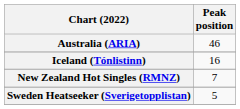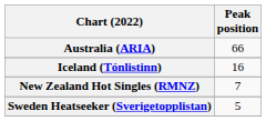 <table class="wikitable sortable plainrowheaders" style="text-align:center">
 <tr>
 <th scope="col">Chart (2022)</th>
 <th scope="col">Peak<br>position</th>
 </tr>
 <tr>
 <th scope="row">Australia (<a href='#'>ARIA</a>)</th>
-<td>46</td>
+<td>66</td>
 </tr>
 <tr>
 </tr>
 <tr>
 </tr>
 <tr>
 <th scope="row">Iceland (<a href='#'>Tónlistinn</a>)</th>
 <td>16</td>
 </tr>
 <tr>
 </tr>
 <tr>
 <th scope="row">New Zealand Hot Singles (<a href='#'>RMNZ</a>)</th>
 <td>7</td>
 </tr>
 <tr>
 </tr>
 <tr>
 </tr>
 <tr>
 <th scope="row">Sweden Heatseeker (<a href='#'>Sverigetopplistan</a>)</th>
 <td>5</td>
 </tr>
 <tr>
 </tr>
 <tr>
 </tr>
 <tr>
 </tr>
 <tr>
 </tr>
 <tr>
 </tr>
 <tr>
 </tr>
 </table>
